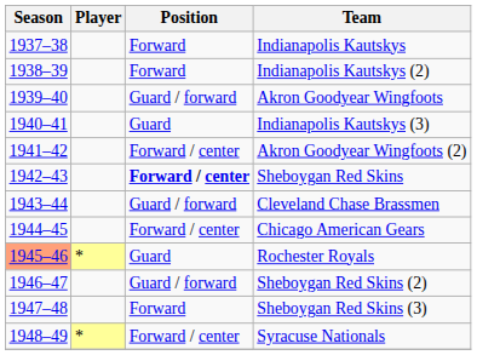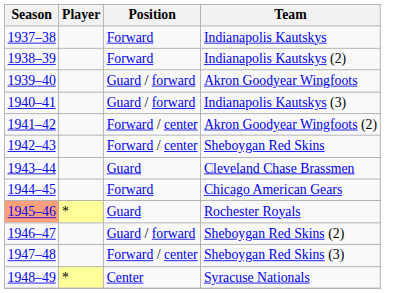 <table class="wikitable sortable">
 <tr>
 <th>Season</th>
 <th>Player</th>
 <th>Position</th>
 <th>Team</th>
 </tr>
 <tr>
 <td><a href='#'>1937–38</a></td>
 <td></td>
 <td><a href='#'>Forward</a></td>
 <td><a href='#'>Indianapolis Kautskys</a></td>
 </tr>
 <tr>
 <td><a href='#'>1938–39</a></td>
 <td></td>
 <td><a href='#'>Forward</a></td>
 <td><a href='#'>Indianapolis Kautskys</a> (2)</td>
 </tr>
 <tr>
 <td><a href='#'>1939–40</a></td>
 <td></td>
 <td><a href='#'>Guard</a> / <a href='#'>forward</a></td>
 <td><a href='#'>Akron Goodyear Wingfoots</a></td>
 </tr>
 <tr>
 <td><a href='#'>1940–41</a></td>
 <td></td>
-<td><a href='#'>Guard</a></td>
+<td><a href='#'>Guard</a> / <a href='#'>forward</a></td>
 <td><a href='#'>Indianapolis Kautskys</a> (3)</td>
 </tr>
 <tr>
 <td><a href='#'>1941–42</a></td>
 <td></td>
 <td><a href='#'>Forward</a> / <a href='#'>center</a></td>
 <td><a href='#'>Akron Goodyear Wingfoots</a> (2)</td>
 </tr>
 <tr>
 <td><a href='#'>1942–43</a></td>
 <td></td>
-<td><strong><a href='#'>Forward</a> / <a href='#'>center</a></strong></td>
+<td><a href='#'>Forward</a> / <a href='#'>center</a></td>
 <td><a href='#'>Sheboygan Red Skins</a></td>
 </tr>
 <tr>
 <td><a href='#'>1943–44</a></td>
 <td></td>
-<td><a href='#'>Guard</a> / <a href='#'>forward</a></td>
+<td><a href='#'>Guard</a></td>
 <td><a href='#'>Cleveland Chase Brassmen</a></td>
 </tr>
 <tr>
 <td><a href='#'>1944–45</a></td>
 <td></td>
-<td><a href='#'>Forward</a> / <a href='#'>center</a></td>
+<td><a href='#'>Forward</a></td>
 <td><a href='#'>Chicago American Gears</a></td>
 </tr>
 <tr>
 <td style="background: lightsalmon;"><a href='#'>1945–46</a></td>
 <td style="background-color:#FFFF99">*</td>
 <td><a href='#'>Guard</a></td>
 <td><a href='#'>Rochester Royals</a></td>
 </tr>
 <tr>
 <td><a href='#'>1946–47</a></td>
 <td></td>
 <td><a href='#'>Guard</a> / <a href='#'>forward</a></td>
 <td><a href='#'>Sheboygan Red Skins</a> (2)</td>
 </tr>
 <tr>
 <td><a href='#'>1947–48</a></td>
 <td></td>
-<td><a href='#'>Forward</a></td>
+<td><a href='#'>Forward</a> / <a href='#'>center</a></td>
 <td><a href='#'>Sheboygan Red Skins</a> (3)</td>
 </tr>
 <tr>
 <td><a href='#'>1948–49</a></td>
 <td style="background-color:#FFFF99">*</td>
-<td><a href='#'>Forward</a> / <a href='#'>center</a></td>
+<td><a href='#'>Center</a></td>
 <td><a href='#'>Syracuse Nationals</a></td>
 </tr>
 <tr>
 </tr>
 </table>
